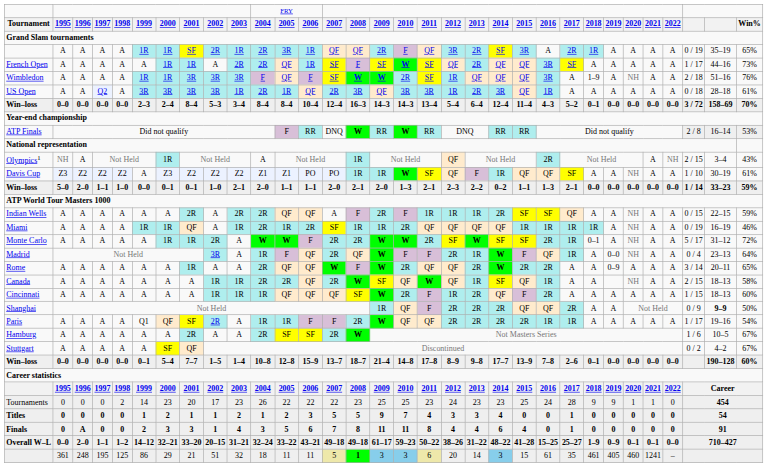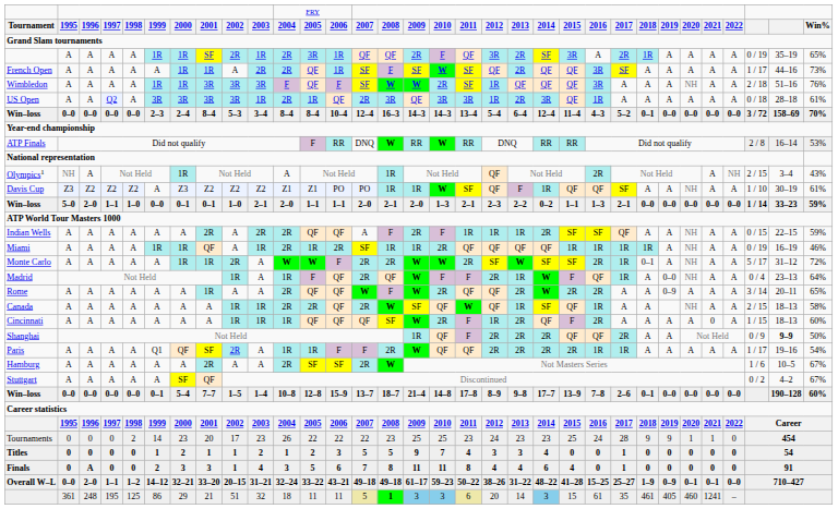 <table class="nowrap wikitable" style=text-align:center;font-size:78%>
 <tr>
 <td></td>
 <td colspan=9></td>
 <td colspan=3> <small><a href='#'>FRY</a></small></td>
 <td colspan=16></td>
 <td colspan=3></td>
 </tr>
 <tr>
 <th>Tournament</th>
 <th><a href='#'>1995</a></th>
 <th><a href='#'>1996</a></th>
 <th><a href='#'>1997</a></th>
 <th><a href='#'>1998</a></th>
 <th><a href='#'>1999</a></th>
 <th><a href='#'>2000</a></th>
 <th><a href='#'>2001</a></th>
 <th><a href='#'>2002</a></th>
 <th><a href='#'>2003</a></th>
 <th><a href='#'>2004</a></th>
 <th><a href='#'>2005</a></th>
 <th><a href='#'>2006</a></th>
 <th><a href='#'>2007</a></th>
 <th><a href='#'>2008</a></th>
 <th><a href='#'>2009</a></th>
 <th><a href='#'>2010</a></th>
 <th><a href='#'>2011</a></th>
 <th><a href='#'>2012</a></th>
 <th><a href='#'>2013</a></th>
 <th><a href='#'>2014</a></th>
 <th><a href='#'>2015</a></th>
 <th><a href='#'>2016</a></th>
 <th><a href='#'>2017</a></th>
 <th><a href='#'>2018</a></th>
 <th><a href='#'>2019</a></th>
 <th><a href='#'>2020</a></th>
 <th><a href='#'>2021</a></th>
 <th><a href='#'>2022</a></th>
 <th></th>
 <th></th>
 <th>Win%</th>
 </tr>
 <tr>
 <td colspan=32 align=left><strong>Grand Slam tournaments</strong></td>
 </tr>
 <tr>
 <td align=left></td>
 <td>A</td>
 <td>A</td>
 <td>A</td>
 <td>A</td>
 <td bgcolor=afeeee><a href='#'>1R</a></td>
 <td bgcolor=afeeee><a href='#'>1R</a></td>
 <td bgcolor=yellow><a href='#'>SF</a></td>
 <td bgcolor=afeeee><a href='#'>2R</a></td>
 <td bgcolor=afeeee><a href='#'>1R</a></td>
 <td bgcolor=afeeee><a href='#'>2R</a></td>
 <td bgcolor=afeeee><a href='#'>3R</a></td>
 <td bgcolor=afeeee><a href='#'>1R</a></td>
 <td bgcolor=ffebcd><a href='#'>QF</a></td>
 <td bgcolor=ffebcd><a href='#'>QF</a></td>
 <td bgcolor=afeeee><a href='#'>2R</a></td>
 <td bgcolor=thistle><a href='#'>F</a></td>
 <td bgcolor=ffebcd><a href='#'>QF</a></td>
 <td bgcolor=afeeee><a href='#'>3R</a></td>
 <td bgcolor=afeeee><a href='#'>2R</a></td>
 <td bgcolor=yellow><a href='#'>SF</a></td>
 <td bgcolor=afeeee><a href='#'>3R</a></td>
 <td>A</td>
 <td bgcolor=afeeee><a href='#'>2R</a></td>
 <td bgcolor=afeeee><a href='#'>1R</a></td>
 <td>A</td>
 <td>A</td>
 <td>A</td>
 <td>A</td>
 <td>0 / 19</td>
 <td>35–19</td>
 <td>65%</td>
 </tr>
 <tr>
 <td align=left><a href='#'>French Open</a></td>
 <td>A</td>
 <td>A</td>
 <td>A</td>
 <td>A</td>
 <td>A</td>
 <td bgcolor=afeeee><a href='#'>1R</a></td>
 <td bgcolor=afeeee><a href='#'>1R</a></td>
 <td>A</td>
 <td bgcolor=afeeee><a href='#'>2R</a></td>
 <td bgcolor=afeeee><a href='#'>2R</a></td>
 <td bgcolor=ffebcd><a href='#'>QF</a></td>
 <td bgcolor=afeeee><a href='#'>1R</a></td>
 <td bgcolor=yellow><a href='#'>SF</a></td>
 <td bgcolor=thistle><a href='#'>F</a></td>
 <td bgcolor=yellow><a href='#'>SF</a></td>
 <td bgcolor=lime><a href='#'><strong>W</strong></a></td>
 <td bgcolor=yellow><a href='#'>SF</a></td>
 <td bgcolor=ffebcd><a href='#'>QF</a></td>
 <td bgcolor=afeeee><a href='#'>2R</a></td>
 <td bgcolor=ffebcd><a href='#'>QF</a></td>
 <td bgcolor=ffebcd><a href='#'>QF</a></td>
 <td bgcolor=afeeee><a href='#'>3R</a></td>
 <td bgcolor=yellow><a href='#'>SF</a></td>
 <td>A</td>
 <td>A</td>
 <td>A</td>
 <td>A</td>
 <td>A</td>
 <td>1 / 17</td>
 <td>44–16</td>
 <td>73%</td>
 </tr>
 <tr>
 <td align=left><a href='#'>Wimbledon</a></td>
 <td>A</td>
 <td>A</td>
 <td>A</td>
 <td>A</td>
 <td bgcolor=afeeee><a href='#'>1R</a></td>
 <td bgcolor=afeeee><a href='#'>1R</a></td>
 <td bgcolor=afeeee><a href='#'>3R</a></td>
 <td bgcolor=afeeee><a href='#'>3R</a></td>
 <td bgcolor=afeeee><a href='#'>3R</a></td>
 <td bgcolor=thistle><a href='#'>F</a></td>
 <td bgcolor=ffebcd><a href='#'>QF</a></td>
 <td bgcolor=thistle><a href='#'>F</a></td>
 <td bgcolor=yellow><a href='#'>SF</a></td>
 <td bgcolor=lime><a href='#'><strong>W</strong></a></td>
 <td bgcolor=lime><a href='#'><strong>W</strong></a></td>
 <td bgcolor=afeeee><a href='#'>2R</a></td>
 <td bgcolor=yellow><a href='#'>SF</a></td>
 <td bgcolor=afeeee><a href='#'>1R</a></td>
 <td bgcolor=ffebcd><a href='#'>QF</a></td>
 <td bgcolor=ffebcd><a href='#'>QF</a></td>
 <td bgcolor=ffebcd><a href='#'>QF</a></td>
 <td bgcolor=afeeee><a href='#'>3R</a></td>
 <td>A</td>
-<td>1–9</td>
+<td>A</td>
 <td>A</td>
 <td style=color:#767676>NH</td>
 <td>A</td>
 <td>A</td>
 <td>2 / 18</td>
 <td>51–16</td>
 <td>76%</td>
 </tr>
 <tr>
 <td align=left><a href='#'>US Open</a></td>
 <td>A</td>
 <td>A</td>
 <td bgcolor=ecf2ff><a href='#'>Q2</a></td>
 <td>A</td>
 <td bgcolor=afeeee><a href='#'>3R</a></td>
 <td bgcolor=afeeee><a href='#'>3R</a></td>
 <td bgcolor=afeeee><a href='#'>3R</a></td>
 <td bgcolor=afeeee><a href='#'>3R</a></td>
 <td bgcolor=afeeee><a href='#'>1R</a></td>
 <td bgcolor=afeeee><a href='#'>2R</a></td>
 <td bgcolor=afeeee><a href='#'>1R</a></td>
 <td bgcolor=ffebcd><a href='#'>QF</a></td>
 <td bgcolor=afeeee><a href='#'>2R</a></td>
 <td bgcolor=afeeee><a href='#'>3R</a></td>
 <td bgcolor=ffebcd><a href='#'>QF</a></td>
 <td bgcolor=afeeee><a href='#'>3R</a></td>
 <td bgcolor=afeeee><a href='#'>3R</a></td>
 <td bgcolor=afeeee><a href='#'>1R</a></td>
 <td bgcolor=afeeee><a href='#'>2R</a></td>
 <td bgcolor=afeeee><a href='#'>3R</a></td>
 <td bgcolor=ffebcd><a href='#'>QF</a></td>
 <td bgcolor=afeeee><a href='#'>1R</a></td>
 <td>A</td>
 <td>A</td>
 <td>A</td>
 <td>A</td>
 <td>A</td>
 <td>A</td>
 <td>0 / 18</td>
 <td>28–18</td>
 <td>61%</td>
 </tr>
 <tr style=font-weight:bold;background:#efefef>
 <td style=text-align:left>Win–loss</td>
 <td>0–0</td>
 <td>0–0</td>
 <td>0–0</td>
 <td>0–0</td>
 <td>2–3</td>
 <td>2–4</td>
 <td>8–4</td>
 <td>5–3</td>
 <td>3–4</td>
 <td>8–4</td>
 <td>8–4</td>
 <td>10–4</td>
 <td>12–4</td>
 <td>16–3</td>
 <td>14–3</td>
 <td>14–3</td>
 <td>13–4</td>
 <td>5–4</td>
 <td>6–4</td>
 <td>12–4</td>
 <td>11–4</td>
 <td>4–3</td>
 <td>5–2</td>
 <td>0–1</td>
 <td>0–0</td>
 <td>0–0</td>
 <td>0–0</td>
 <td>0–0</td>
 <td>3 / 72</td>
 <td>158–69</td>
 <td>70%</td>
 </tr>
 <tr>
 <td colspan=32 align=left><strong>Year-end championship</strong></td>
 </tr>
 <tr>
 <td align=left><a href='#'>ATP Finals</a></td>
 <td colspan=10>Did not qualify</td>
 <td bgcolor=thistle>F</td>
 <td bgcolor=afeeee>RR</td>
 <td>DNQ</td>
 <td bgcolor=lime><strong>W</strong></td>
 <td bgcolor=afeeee>RR</td>
 <td bgcolor=lime><strong>W</strong></td>
 <td bgcolor=afeeee>RR</td>
 <td colspan=2>DNQ</td>
 <td bgcolor=afeeee>RR</td>
 <td bgcolor=afeeee>RR</td>
 <td colspan="7">Did not qualify</td>
 <td bgcolor=efefef>2 / 8</td>
 <td bgcolor=efefef>16–14</td>
 <td bgcolor=efefef>53%</td>
 </tr>
 <tr>
 <td colspan=31 align=left><strong>National representation</strong></td>
 </tr>
 <tr>
 <td align=left><a href='#'>Olympics</a><sup>1</sup></td>
 <td style=color:#767676>NH</td>
 <td>A</td>
 <td colspan=3 style=color:#767676>Not Held</td>
 <td bgcolor=afeeee>1R</td>
 <td colspan=3 style=color:#767676>Not Held</td>
 <td>A</td>
 <td colspan=3 style=color:#767676>Not Held</td>
 <td bgcolor=afeeee>1R</td>
 <td colspan=3 style=color:#767676>Not Held</td>
 <td bgcolor=ffebcd>QF</td>
 <td colspan=3 style=color:#767676>Not Held</td>
 <td bgcolor=afeeee>2R</td>
 <td colspan=4 style=color:#767676>Not Held</td>
 <td>A</td>
 <td style=color:#767676>NH</td>
 <td>2 / 15</td>
 <td>3–4</td>
 <td>43%</td>
 </tr>
 <tr>
 <td align=left><a href='#'>Davis Cup</a></td>
 <td bgcolor=ecf2ff>Z3</td>
 <td bgcolor=ecf2ff>Z2</td>
 <td bgcolor=ecf2ff>Z2</td>
 <td bgcolor=ecf2ff>Z2</td>
 <td>A</td>
 <td bgcolor=ecf2ff>Z3</td>
 <td bgcolor=ecf2ff>Z2</td>
 <td bgcolor=ecf2ff>Z2</td>
 <td bgcolor=ecf2ff>Z2</td>
 <td bgcolor=ecf2ff>Z1</td>
 <td bgcolor=ecf2ff>Z1</td>
 <td bgcolor=ecf2ff>PO</td>
 <td bgcolor=ecf2ff>PO</td>
 <td bgcolor=afeeee>1R</td>
 <td bgcolor=afeeee>1R</td>
 <td bgcolor=lime><strong>W</strong></td>
 <td bgcolor=yellow>SF</td>
 <td bgcolor=ffebcd>QF</td>
 <td bgcolor=thistle>F</td>
 <td bgcolor=afeeee>1R</td>
 <td bgcolor=ffebcd>QF</td>
 <td bgcolor=ffebcd>QF</td>
 <td bgcolor=yellow>SF</td>
 <td>A</td>
 <td>A</td>
 <td style=color:#767676>NH</td>
 <td>A</td>
 <td>A</td>
 <td>1 / 10</td>
 <td>30–19</td>
 <td>61%</td>
 </tr>
 <tr style=font-weight:bold;background:#efefef>
 <td style=text-align:left>Win–loss</td>
 <td>5–0</td>
 <td>2–0</td>
 <td>1–1</td>
 <td>1–0</td>
 <td>0–0</td>
 <td>0–1</td>
 <td>0–1</td>
 <td>1–0</td>
 <td>2–1</td>
 <td>2–0</td>
 <td>1–1</td>
 <td>1–1</td>
 <td>2–0</td>
 <td>2–1</td>
 <td>2–0</td>
 <td>1–3</td>
 <td>2–1</td>
 <td>2–3</td>
 <td>2–2</td>
 <td>0–2</td>
 <td>1–1</td>
 <td>1–3</td>
 <td>2–1</td>
 <td>0–0</td>
 <td>0–0</td>
 <td>0–0</td>
 <td>0–0</td>
 <td>0–0</td>
 <td>1 / 14</td>
 <td>33–23</td>
 <td>59%</td>
 </tr>
 <tr>
 <td colspan=32 align=left><strong>ATP World Tour Masters 1000</strong></td>
 </tr>
 <tr>
 <td align=left><a href='#'>Indian Wells</a></td>
 <td>A</td>
 <td>A</td>
 <td>A</td>
 <td>A</td>
 <td>A</td>
 <td>A</td>
 <td bgcolor=afeeee>2R</td>
 <td>A</td>
 <td bgcolor=afeeee>2R</td>
 <td bgcolor=afeeee>2R</td>
 <td bgcolor=ffebcd>QF</td>
 <td bgcolor=ffebcd>QF</td>
 <td>A</td>
 <td bgcolor=thistle>F</td>
 <td bgcolor=afeeee>2R</td>
 <td bgcolor=thistle>F</td>
 <td bgcolor=afeeee>1R</td>
 <td bgcolor=afeeee>1R</td>
 <td bgcolor=afeeee>1R</td>
 <td bgcolor=afeeee>2R</td>
 <td bgcolor=yellow>SF</td>
 <td bgcolor=yellow>SF</td>
 <td bgcolor=ffebcd>QF</td>
 <td>A</td>
 <td>A</td>
 <td style=color:#767676>NH</td>
 <td>A</td>
 <td>A</td>
 <td>0 / 15</td>
 <td>22–15</td>
 <td>59%</td>
 </tr>
 <tr>
 <td align=left><a href='#'>Miami</a></td>
 <td>A</td>
 <td>A</td>
 <td>A</td>
 <td>A</td>
 <td bgcolor=afeeee>1R</td>
 <td bgcolor=afeeee>1R</td>
 <td bgcolor=ffebcd>QF</td>
 <td>A</td>
 <td bgcolor=afeeee>1R</td>
 <td bgcolor=afeeee>2R</td>
 <td bgcolor=afeeee>1R</td>
 <td bgcolor=afeeee>2R</td>
 <td bgcolor=yellow>SF</td>
 <td bgcolor=afeeee>1R</td>
 <td bgcolor=afeeee>1R</td>
 <td bgcolor=afeeee>2R</td>
 <td bgcolor=ffebcd>QF</td>
 <td bgcolor=ffebcd>QF</td>
 <td bgcolor=ffebcd>QF</td>
 <td bgcolor=ffebcd>QF</td>
 <td bgcolor=afeeee>1R</td>
 <td bgcolor=afeeee>1R</td>
 <td bgcolor=afeeee>1R</td>
 <td bgcolor=afeeee>1R</td>
 <td>A</td>
 <td style=color:#767676>NH</td>
 <td>A</td>
 <td>A</td>
 <td>0 / 19</td>
 <td>16–19</td>
 <td>46%</td>
 </tr>
 <tr>
 <td align=left><a href='#'>Monte Carlo</a></td>
 <td>A</td>
 <td>A</td>
 <td>A</td>
 <td>A</td>
 <td>A</td>
 <td bgcolor=afeeee>1R</td>
 <td bgcolor=afeeee>1R</td>
 <td bgcolor=afeeee>2R</td>
 <td>A</td>
 <td bgcolor=lime><strong>W</strong></td>
 <td bgcolor=lime><strong>W</strong></td>
 <td bgcolor=thistle>F</td>
 <td bgcolor=afeeee>2R</td>
 <td bgcolor=afeeee>2R</td>
 <td bgcolor=lime><strong>W</strong></td>
 <td bgcolor=lime><strong>W</strong></td>
 <td bgcolor=afeeee>2R</td>
 <td bgcolor=yellow>SF</td>
 <td bgcolor=lime><strong>W</strong></td>
 <td bgcolor=yellow>SF</td>
 <td bgcolor=yellow>SF</td>
 <td bgcolor=afeeee>2R</td>
 <td bgcolor=afeeee>1R</td>
 <td>0–1</td>
 <td>A</td>
 <td style=color:#767676>NH</td>
 <td>A</td>
 <td>A</td>
 <td>5 / 17</td>
 <td>31–12</td>
 <td>72%</td>
 </tr>
 <tr>
 <td align=left><a href='#'>Madrid</a></td>
 <td colspan=7 style=color:#767676>Not Held</td>
-<td bgcolor=afeeee><a href='#'>3R</a></td>
+<td bgcolor=afeeee>1R</td>
 <td>A</td>
 <td bgcolor=afeeee>1R</td>
 <td bgcolor=thistle>F</td>
 <td bgcolor=ffebcd>QF</td>
 <td bgcolor=afeeee>2R</td>
 <td bgcolor=ffebcd>QF</td>
 <td bgcolor=lime><strong>W</strong></td>
 <td bgcolor=thistle>F</td>
 <td bgcolor=thistle>F</td>
 <td bgcolor=afeeee>2R</td>
 <td bgcolor=afeeee>1R</td>
 <td bgcolor=lime><strong>W</strong></td>
 <td bgcolor=thistle>F</td>
 <td bgcolor=ffebcd>QF</td>
 <td bgcolor=afeeee>1R</td>
 <td>A</td>
 <td>0–0</td>
 <td style=color:#767676>NH</td>
 <td>A</td>
 <td>A</td>
 <td>0 / 4</td>
 <td>23–13</td>
 <td>64%</td>
 </tr>
 <tr>
 <td align=left><a href='#'>Rome</a></td>
 <td>A</td>
 <td>A</td>
 <td>A</td>
 <td>A</td>
 <td>A</td>
 <td>A</td>
 <td bgcolor=afeeee>1R</td>
 <td>A</td>
 <td>A</td>
 <td bgcolor=afeeee>2R</td>
 <td bgcolor=ffebcd>QF</td>
 <td bgcolor=ffebcd>QF</td>
 <td bgcolor=lime><strong>W</strong></td>
 <td bgcolor=thistle>F</td>
 <td bgcolor=lime><strong>W</strong></td>
 <td bgcolor=afeeee>2R</td>
 <td bgcolor=ffebcd>QF</td>
 <td bgcolor=ffebcd>QF</td>
 <td bgcolor=afeeee>2R</td>
 <td bgcolor=lime><strong>W</strong></td>
 <td bgcolor=afeeee>2R</td>
 <td bgcolor=afeeee>2R</td>
 <td>A</td>
 <td>A</td>
 <td>0–9</td>
 <td>A</td>
 <td>A</td>
 <td>A</td>
 <td>3 / 14</td>
 <td>20–11</td>
 <td>65%</td>
 </tr>
 <tr>
 <td align=left><a href='#'>Canada</a></td>
 <td>A</td>
 <td>A</td>
 <td>A</td>
 <td>A</td>
 <td>A</td>
 <td>A</td>
 <td>A</td>
 <td bgcolor=afeeee>1R</td>
 <td bgcolor=afeeee>1R</td>
 <td bgcolor=afeeee>2R</td>
 <td bgcolor=afeeee>2R</td>
 <td bgcolor=ffebcd>QF</td>
 <td bgcolor=afeeee>2R</td>
 <td bgcolor=lime><strong>W</strong></td>
 <td bgcolor=yellow>SF</td>
 <td bgcolor=ffebcd>QF</td>
 <td bgcolor=lime><strong>W</strong></td>
 <td bgcolor=ffebcd>QF</td>
 <td bgcolor=afeeee>1R</td>
 <td bgcolor=yellow>SF</td>
 <td bgcolor=ffebcd>QF</td>
 <td bgcolor=afeeee>1R</td>
 <td>A</td>
 <td>A</td>
 <td></td>
 <td style=color:#767676>NH</td>
 <td>A</td>
 <td>A</td>
 <td>2 / 15</td>
 <td>18–13</td>
 <td>58%</td>
 </tr>
 <tr>
 <td align=left><a href='#'>Cincinnati</a></td>
 <td>A</td>
 <td>A</td>
 <td>A</td>
 <td>A</td>
 <td>A</td>
 <td>A</td>
 <td>A</td>
 <td bgcolor=afeeee>1R</td>
 <td bgcolor=afeeee>1R</td>
 <td bgcolor=afeeee>1R</td>
 <td bgcolor=ffebcd>QF</td>
 <td bgcolor=ffebcd>QF</td>
 <td bgcolor=ffebcd>QF</td>
 <td bgcolor=yellow>SF</td>
 <td bgcolor=lime><strong>W</strong></td>
 <td bgcolor=afeeee>2R</td>
 <td bgcolor=thistle>F</td>
 <td bgcolor=afeeee>1R</td>
 <td bgcolor=afeeee>2R</td>
 <td bgcolor=ffebcd>QF</td>
 <td bgcolor=thistle>F</td>
 <td bgcolor=afeeee>2R</td>
 <td>A</td>
 <td>A</td>
 <td>A</td>
 <td>A</td>
-<td>A</td>
+<td>0</td>
 <td>A</td>
 <td>1 / 15</td>
 <td>18–13</td>
 <td>60%</td>
 </tr>
 <tr>
 <td align=left><a href='#'>Shanghai</a></td>
 <td colspan=14 style=color:#767676>Not Held</td>
 <td bgcolor=afeeee>1R</td>
 <td bgcolor=ffebcd>QF</td>
 <td bgcolor=thistle>F</td>
 <td bgcolor=afeeee>2R</td>
 <td bgcolor=afeeee>2R</td>
 <td bgcolor=afeeee>2R</td>
 <td bgcolor=ffebcd>QF</td>
 <td bgcolor=ffebcd>QF</td>
 <td bgcolor=afeeee>2R</td>
 <td>A</td>
 <td>A</td>
 <td colspan=3 style=color:#767676>Not Held</td>
 <td>0 / 9</td>
 <td><strong>9–9</strong></td>
 <td>50%</td>
 </tr>
 <tr>
 <td align=left><a href='#'>Paris</a></td>
 <td>A</td>
 <td>A</td>
 <td>A</td>
 <td>A</td>
 <td>Q1</td>
 <td bgcolor=ffebcd>QF</td>
 <td bgcolor=yellow>SF</td>
 <td bgcolor=afeeee><a href='#'>2R</a></td>
 <td>A</td>
 <td bgcolor=afeeee>1R</td>
 <td bgcolor=afeeee>1R</td>
 <td bgcolor=thistle>F</td>
 <td bgcolor=thistle>F</td>
 <td bgcolor=afeeee>2R</td>
 <td bgcolor=lime><strong>W</strong></td>
 <td bgcolor=ffebcd>QF</td>
 <td bgcolor=ffebcd>QF</td>
 <td bgcolor=afeeee>2R</td>
 <td bgcolor=afeeee>2R</td>
 <td bgcolor=afeeee>2R</td>
 <td bgcolor=afeeee>2R</td>
 <td bgcolor=afeeee>1R</td>
 <td bgcolor=afeeee>1R</td>
 <td>A</td>
 <td>A</td>
 <td>A</td>
 <td>A</td>
 <td>A</td>
 <td>1 / 17</td>
 <td>19–16</td>
 <td>54%</td>
 </tr>
 <tr>
 <td align=left><a href='#'>Hamburg</a></td>
 <td>A</td>
 <td>A</td>
 <td>A</td>
 <td>A</td>
 <td>A</td>
 <td>A</td>
 <td bgcolor=afeeee>2R</td>
 <td>A</td>
 <td>A</td>
 <td bgcolor=afeeee>2R</td>
 <td bgcolor=yellow>SF</td>
 <td bgcolor=yellow>SF</td>
 <td bgcolor=afeeee>2R</td>
 <td bgcolor=lime><strong>W</strong></td>
 <td colspan=14 style=color:#767676>Not Masters Series</td>
 <td>1 / 6</td>
 <td>10–5</td>
 <td>67%</td>
 </tr>
 <tr>
 <td align=left><a href='#'>Stuttgart</a></td>
 <td>A</td>
 <td>A</td>
 <td>A</td>
 <td>A</td>
 <td>A</td>
 <td bgcolor=yellow>SF</td>
 <td bgcolor=ffebcd>QF</td>
 <td colspan=21 style=color:#767676>Discontinued</td>
 <td>0 / 2</td>
 <td>4–2</td>
 <td>67%</td>
 </tr>
 <tr style=font-weight:bold;background:#efefef>
 <td style=text-align:left>Win–loss</td>
 <td>0–0</td>
 <td>0–0</td>
 <td>0–0</td>
 <td>0–0</td>
 <td>0–1</td>
 <td>5–4</td>
 <td>7–7</td>
 <td>1–5</td>
 <td>1–4</td>
 <td>10–8</td>
 <td>12–8</td>
 <td>15–9</td>
 <td>13–7</td>
 <td>18–7</td>
 <td>21–4</td>
 <td>14–8</td>
 <td>17–8</td>
 <td>8–9</td>
 <td>9–8</td>
 <td>17–7</td>
 <td>13–9</td>
 <td>7–8</td>
 <td>2–6</td>
 <td>0–1</td>
 <td>0–0</td>
 <td>0–0</td>
 <td>0–0</td>
 <td>0–0</td>
 <td></td>
 <td>190–128 </td>
 <td>60%</td>
 </tr>
 <tr>
 <td colspan=32 align=left><strong>Career statistics</strong></td>
 </tr>
 <tr>
 <th></th>
 <th><a href='#'>1995</a></th>
 <th><a href='#'>1996</a></th>
 <th><a href='#'>1997</a></th>
 <th><a href='#'>1998</a></th>
 <th><a href='#'>1999</a></th>
 <th><a href='#'>2000</a></th>
 <th><a href='#'>2001</a></th>
 <th><a href='#'>2002</a></th>
 <th><a href='#'>2003</a></th>
 <th><a href='#'>2004</a></th>
 <th><a href='#'>2005</a></th>
 <th><a href='#'>2006</a></th>
 <th><a href='#'>2007</a></th>
 <th><a href='#'>2008</a></th>
 <th><a href='#'>2009</a></th>
 <th><a href='#'>2010</a></th>
 <th><a href='#'>2011</a></th>
 <th><a href='#'>2012</a></th>
 <th><a href='#'>2013</a></th>
 <th><a href='#'>2014</a></th>
 <th><a href='#'>2015</a></th>
 <th><a href='#'>2016</a></th>
 <th><a href='#'>2017</a></th>
 <th><a href='#'>2018</a></th>
 <th><a href='#'>2019</a></th>
 <th><a href='#'>2020</a></th>
 <th><a href='#'>2021</a></th>
 <th><a href='#'>2022</a></th>
 <th colspan=3>Career</th>
 </tr>
 <tr style="background:#efefef;">
 <td style="text-align:left;">Tournaments</td>
 <td>0</td>
 <td>0</td>
 <td>0</td>
 <td>2</td>
 <td>14</td>
 <td>23</td>
 <td>20</td>
 <td>17</td>
 <td>23</td>
 <td>26</td>
 <td>22</td>
 <td>22</td>
 <td>22</td>
 <td>23</td>
 <td>25</td>
 <td>25</td>
 <td>23</td>
 <td>24</td>
 <td>23</td>
 <td>23</td>
 <td>25</td>
 <td>24</td>
 <td>28</td>
 <td>9</td>
 <td>9</td>
 <td>1</td>
 <td>1</td>
 <td>0</td>
 <td colspan=3><strong>454</strong></td>
 </tr>
 <tr style=font-weight:bold;background:#efefef>
 <td style=text-align:left>Titles</td>
 <td>0</td>
 <td>0</td>
 <td>0</td>
 <td>0</td>
 <td>1</td>
 <td>2</td>
 <td>1</td>
 <td>1</td>
 <td>2</td>
 <td>1</td>
 <td>2</td>
 <td>3</td>
 <td>5</td>
 <td>5</td>
 <td>9</td>
 <td>7</td>
 <td>4</td>
 <td>3</td>
 <td>3</td>
 <td>4</td>
 <td>0</td>
 <td>0</td>
 <td>1</td>
 <td>0</td>
 <td>0</td>
 <td>0</td>
 <td>0</td>
 <td>0</td>
 <td colspan=3>54</td>
 </tr>
 <tr style=font-weight:bold;background:#efefef>
 <td style=text-align:left>Finals</td>
 <td>0</td>
 <td>A</td>
 <td>0</td>
 <td>0</td>
 <td>2</td>
 <td>3</td>
 <td>3</td>
 <td>1</td>
 <td>4</td>
 <td>3</td>
 <td>5</td>
 <td>6</td>
 <td>7</td>
 <td>8</td>
 <td>11</td>
 <td>11</td>
 <td>8</td>
 <td>4</td>
 <td>4</td>
 <td>6</td>
 <td>4</td>
 <td>0</td>
 <td>1</td>
 <td>0</td>
 <td>0</td>
 <td>0</td>
 <td>0</td>
 <td>0</td>
 <td colspan=3>91</td>
 </tr>
 <tr style=font-weight:bold;background:#efefef>
 <td style=text-align:left>Overall W–L</td>
 <td>0–0</td>
 <td>2–0</td>
 <td>1–1</td>
 <td>1–2</td>
 <td>14–12</td>
 <td>32–21</td>
 <td>33–20</td>
 <td>20–15</td>
 <td>31–21</td>
 <td>32–24</td>
 <td>33–22</td>
 <td>43–21</td>
 <td>49–18</td>
 <td>49–18</td>
 <td>61–17</td>
 <td>59–23</td>
 <td>50–22</td>
 <td>38–26</td>
 <td>31–22</td>
 <td>48–22</td>
 <td>41–28</td>
 <td>15–25</td>
 <td>25–27</td>
 <td>1–9</td>
 <td>0–9</td>
 <td>0–1</td>
 <td>0–1</td>
 <td>0–0</td>
 <td colspan=3>710–427</td>
 </tr>
 <tr bgcolor=efefef>
 <td align=left></td>
 <td>361</td>
 <td>248</td>
 <td>195</td>
 <td>125</td>
 <td>86</td>
 <td>29</td>
 <td>21</td>
 <td>51</td>
 <td>32</td>
 <td>18</td>
 <td>11</td>
 <td>11</td>
 <td bgcolor=EEE8AA>5</td>
 <td bgcolor=lime><strong>1</strong></td>
 <td style=background:skyblue>3</td>
 <td style=background:skyblue>3</td>
 <td bgcolor=EEE8AA>6</td>
 <td>20</td>
 <td>14</td>
 <td style=background:skyblue>3</td>
 <td>15</td>
 <td>61</td>
 <td>35</td>
 <td>461</td>
 <td>405</td>
 <td>460</td>
 <td>1241</td>
 <td>–</td>
 <td colspan=3></td>
 </tr>
 </table>
